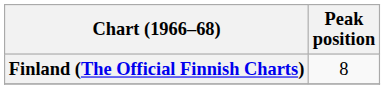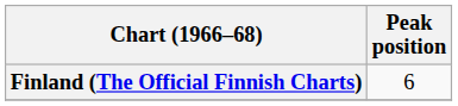 <table class="wikitable sortable plainrowheaders">
 <tr>
 <th>Chart (1966–68)</th>
 <th>Peak<br>position</th>
 </tr>
 <tr>
 <th scope="row">Finland (<a href='#'>The Official Finnish Charts</a>)</th>
-<td align="center">8</td>
+<td align="center">6</td>
 </tr>
 <tr>
 </tr>
 <tr>
 </tr>
 <tr>
 </tr>
 </table>
